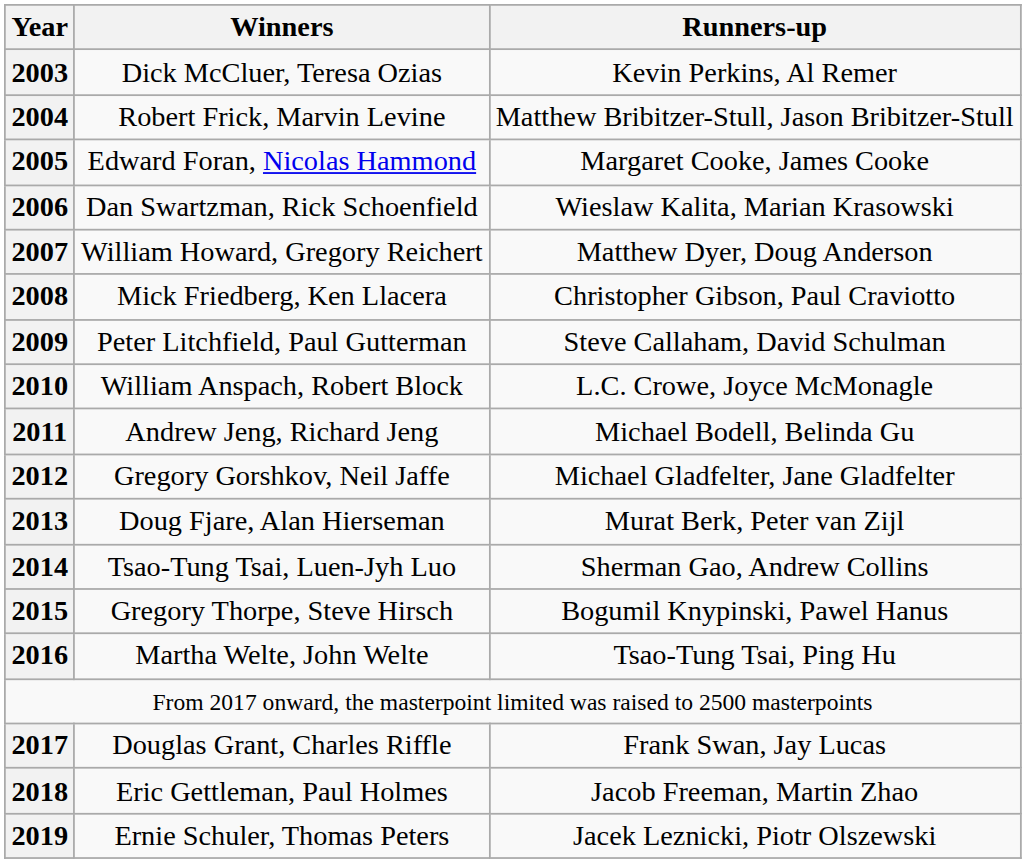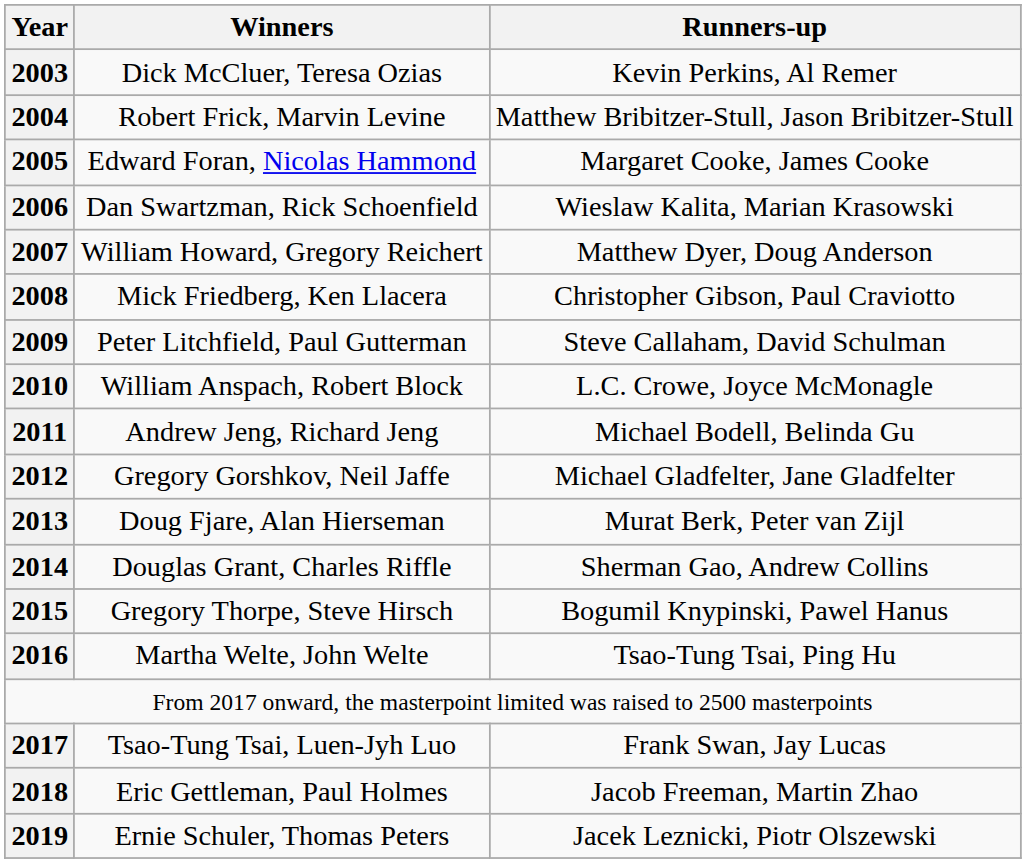 <table class="wikitable" style="text-align:center">
 <tr>
 <th>Year</th>
 <th>Winners</th>
 <th>Runners-up</th>
 </tr>
 <tr>
 <th>2003</th>
 <td>Dick McCluer, Teresa Ozias</td>
 <td>Kevin Perkins, Al Remer</td>
 </tr>
 <tr>
 <th>2004</th>
 <td>Robert Frick, Marvin Levine</td>
 <td>Matthew Bribitzer-Stull, Jason Bribitzer-Stull</td>
 </tr>
 <tr>
 <th>2005</th>
 <td>Edward Foran, <a href='#'>Nicolas Hammond</a></td>
 <td>Margaret Cooke, James Cooke</td>
 </tr>
 <tr>
 <th>2006</th>
 <td>Dan Swartzman, Rick Schoenfield</td>
 <td>Wieslaw Kalita, Marian Krasowski</td>
 </tr>
 <tr>
 <th>2007</th>
 <td>William Howard, Gregory Reichert</td>
 <td>Matthew Dyer, Doug Anderson</td>
 </tr>
 <tr>
 <th>2008</th>
 <td>Mick Friedberg, Ken Llacera</td>
 <td>Christopher Gibson, Paul Craviotto</td>
 </tr>
 <tr>
 <th>2009</th>
 <td>Peter Litchfield, Paul Gutterman</td>
 <td>Steve Callaham, David Schulman</td>
 </tr>
 <tr>
 <th>2010</th>
 <td>William Anspach, Robert Block</td>
 <td>L.C. Crowe, Joyce McMonagle</td>
 </tr>
 <tr>
 <th>2011</th>
 <td>Andrew Jeng, Richard Jeng</td>
 <td>Michael Bodell, Belinda Gu</td>
 </tr>
 <tr>
 <th>2012</th>
 <td>Gregory Gorshkov, Neil Jaffe</td>
 <td>Michael Gladfelter, Jane Gladfelter</td>
 </tr>
 <tr>
 <th>2013</th>
 <td>Doug Fjare, Alan Hierseman</td>
 <td>Murat Berk, Peter van Zijl</td>
 </tr>
 <tr>
 <th>2014</th>
-<td>Tsao-Tung Tsai, Luen-Jyh Luo</td>
+<td>Douglas Grant, Charles Riffle</td>
 <td>Sherman Gao, Andrew Collins</td>
 </tr>
 <tr>
 <th>2015</th>
 <td>Gregory Thorpe, Steve Hirsch</td>
 <td>Bogumil Knypinski, Pawel Hanus</td>
 </tr>
 <tr>
 <th>2016</th>
 <td>Martha Welte, John Welte</td>
 <td>Tsao-Tung Tsai, Ping Hu</td>
 </tr>
 <tr>
 <td colspan=3><small>From 2017 onward, the masterpoint limited was raised to 2500 masterpoints</small></td>
 </tr>
 <tr>
 <th>2017</th>
-<td>Douglas Grant, Charles Riffle</td>
+<td>Tsao-Tung Tsai, Luen-Jyh Luo</td>
 <td>Frank Swan, Jay Lucas</td>
 </tr>
 <tr>
 <th>2018</th>
 <td>Eric Gettleman, Paul Holmes</td>
 <td>Jacob Freeman, Martin Zhao</td>
 </tr>
 <tr>
 <th>2019</th>
 <td>Ernie Schuler, Thomas Peters</td>
 <td>Jacek Leznicki, Piotr Olszewski</td>
 </tr>
 </table>
